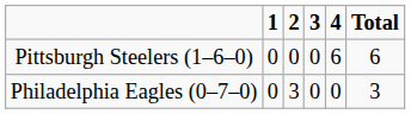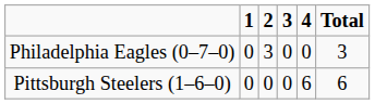 <table class="wikitable" 80%>
 <tr>
 <td></td>
 <td><strong>1</strong></td>
 <td><strong>2</strong></td>
 <td><strong>3</strong></td>
 <td><strong>4</strong></td>
 <td><strong>Total</strong></td>
 </tr>
 <tr style="text-align:center;" bgcolor="">
+<td>Philadelphia Eagles (0–7–0)</td>
+<td>0</td>
+<td>3</td>
+<td>0</td>
+<td>0</td>
+<td>3</td>
+</tr>
+<tr style="text-align:center;" bgcolor="">
 <td>Pittsburgh Steelers (1–6–0)</td>
 <td>0</td>
 <td>0</td>
 <td>0</td>
 <td>6</td>
 <td>6</td>
 </tr>
-<tr style="text-align:center;" bgcolor="">
-<td>Philadelphia Eagles (0–7–0)</td>
-<td>0</td>
-<td>3</td>
-<td>0</td>
-<td>0</td>
-<td>3</td>
-</tr>
 </table>
